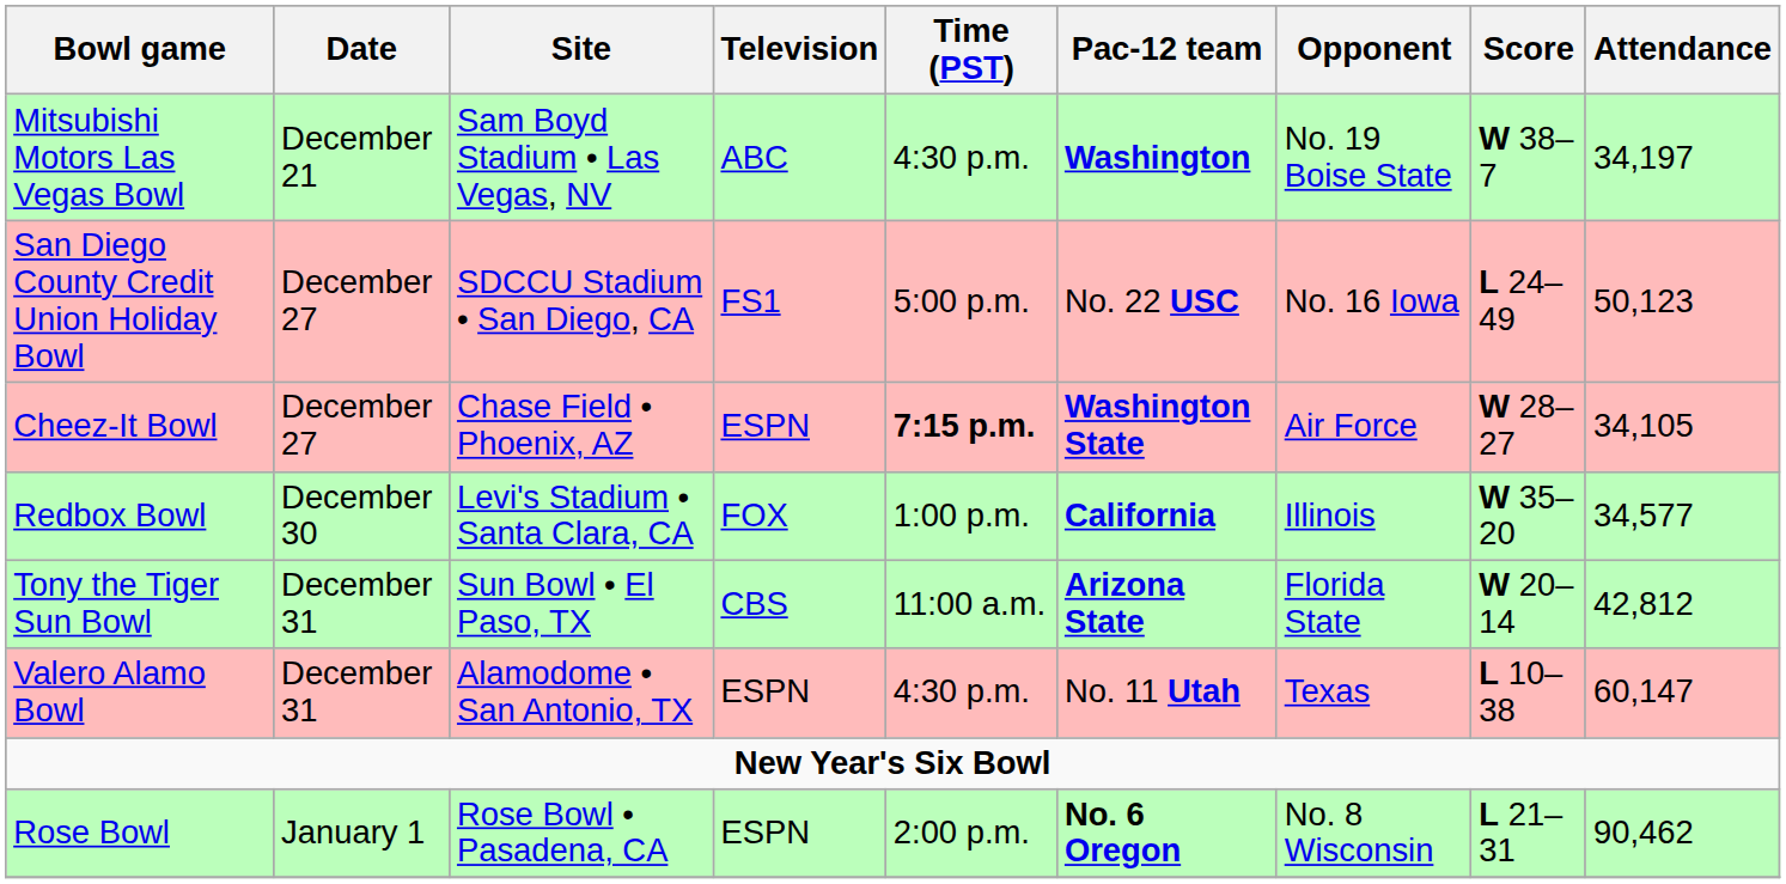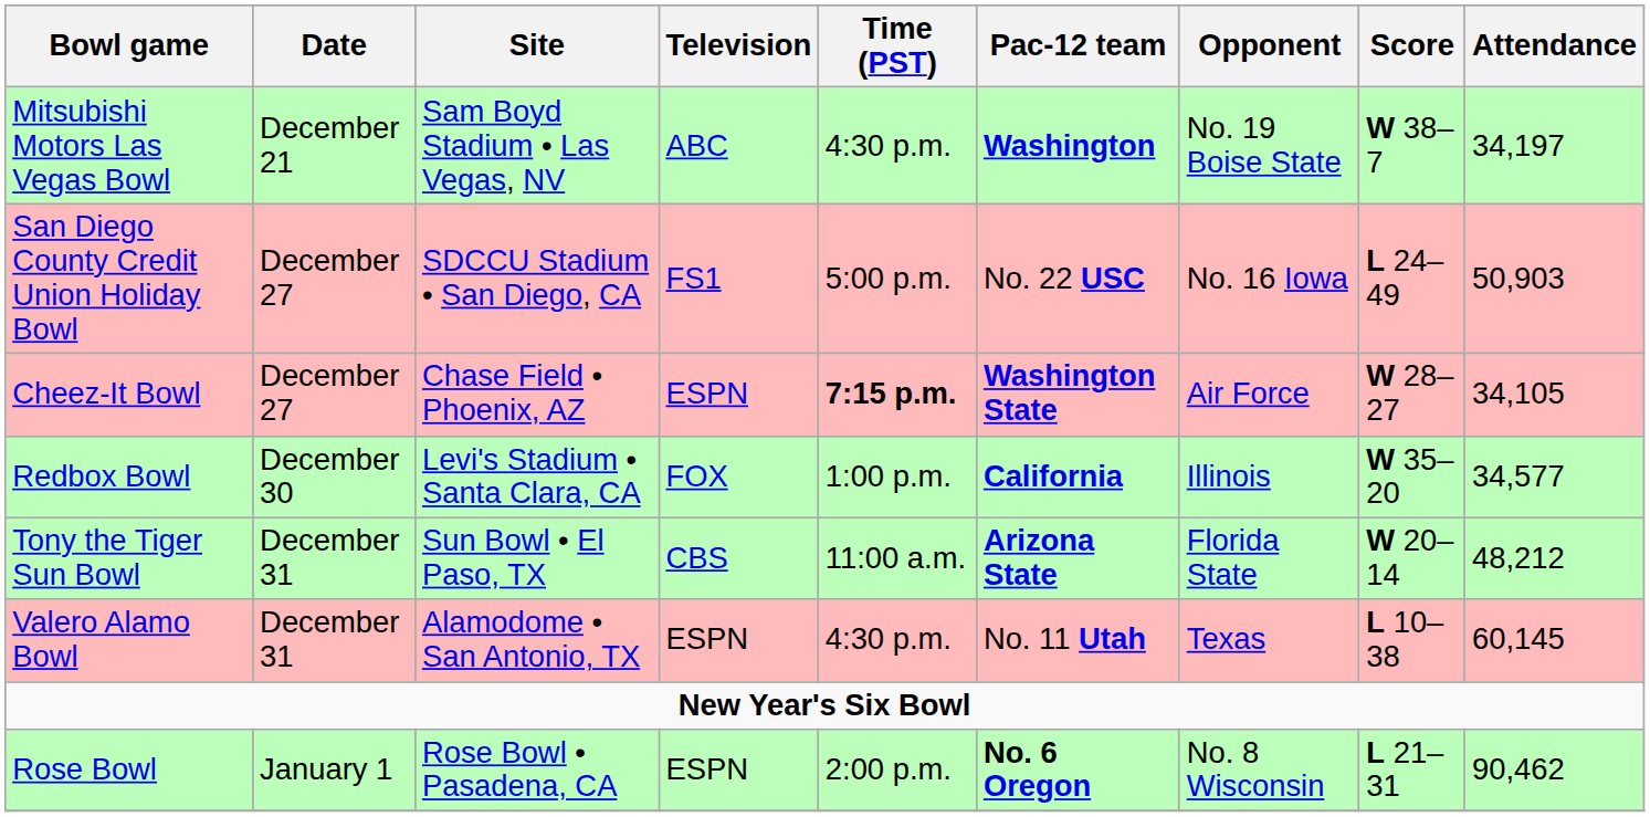 <table class="wikitable">
 <tr>
 <th>Bowl game</th>
 <th>Date</th>
 <th>Site</th>
 <th>Television</th>
 <th>Time (<a href='#'>PST</a>)</th>
 <th>Pac-12 team</th>
 <th>Opponent</th>
 <th>Score</th>
 <th>Attendance</th>
 </tr>
 <tr style="background:#bfb;">
 <td><a href='#'>Mitsubishi Motors Las Vegas Bowl</a></td>
 <td>December 21</td>
 <td><a href='#'>Sam Boyd Stadium</a> • <a href='#'>Las Vegas</a>, <a href='#'>NV</a></td>
 <td><a href='#'>ABC</a></td>
 <td>4:30 p.m.</td>
 <td><strong><a href='#'>Washington</a></strong></td>
 <td>No. 19 <a href='#'>Boise State</a></td>
 <td><strong>W</strong> 38–7</td>
 <td>34,197</td>
 </tr>
 <tr style="background:#fbb;">
 <td><a href='#'>San Diego County Credit Union Holiday Bowl</a></td>
 <td>December 27</td>
 <td><a href='#'>SDCCU Stadium</a> • <a href='#'>San Diego</a>, <a href='#'>CA</a></td>
 <td><a href='#'>FS1</a></td>
 <td>5:00 p.m.</td>
 <td>No. 22 <strong><a href='#'>USC</a></strong></td>
 <td>No. 16 <a href='#'>Iowa</a></td>
 <td><strong>L</strong> 24–49</td>
-<td>50,123</td>
+<td>50,903</td>
 </tr>
 <tr style="background:#fbb;">
 <td><a href='#'>Cheez-It Bowl</a></td>
 <td>December 27</td>
 <td><a href='#'>Chase Field</a> • <a href='#'>Phoenix, AZ</a></td>
 <td><a href='#'>ESPN</a></td>
 <td><strong>7:15 p.m.</strong></td>
 <td><strong><a href='#'>Washington State</a></strong></td>
 <td><a href='#'>Air Force</a></td>
 <td><strong>W</strong> 28–27</td>
 <td>34,105</td>
 </tr>
 <tr style="background:#bfb;">
 <td><a href='#'>Redbox Bowl</a></td>
 <td>December 30</td>
 <td><a href='#'>Levi's Stadium</a> • <a href='#'>Santa Clara, CA</a></td>
 <td><a href='#'>FOX</a></td>
 <td>1:00 p.m.</td>
 <td><strong><a href='#'>California</a></strong></td>
 <td><a href='#'>Illinois</a></td>
 <td><strong>W</strong> 35–20</td>
 <td>34,577</td>
 </tr>
 <tr style="background:#bfb;">
 <td><a href='#'>Tony the Tiger Sun Bowl</a></td>
 <td>December 31</td>
 <td><a href='#'>Sun Bowl</a> • <a href='#'>El Paso, TX</a></td>
 <td><a href='#'>CBS</a></td>
 <td>11:00 a.m.</td>
 <td><strong><a href='#'>Arizona State</a></strong></td>
 <td><a href='#'>Florida State</a></td>
 <td><strong>W</strong> 20–14</td>
-<td>42,812</td>
+<td>48,212</td>
 </tr>
 <tr style="background:#fbb;">
 <td><a href='#'>Valero Alamo Bowl</a></td>
 <td>December 31</td>
 <td><a href='#'>Alamodome</a> • <a href='#'>San Antonio, TX</a></td>
 <td>ESPN</td>
 <td>4:30 p.m.</td>
 <td>No. 11 <strong><a href='#'>Utah</a></strong></td>
 <td><a href='#'>Texas</a></td>
 <td><strong>L</strong> 10–38</td>
-<td>60,147</td>
+<td>60,145</td>
 </tr>
 <tr>
 <td colspan="9" style="text-align:center;"><strong>New Year's Six Bowl</strong></td>
 </tr>
 <tr style="background:#bfb;">
 <td><a href='#'>Rose Bowl</a></td>
 <td>January 1</td>
 <td><a href='#'>Rose Bowl</a> • <a href='#'>Pasadena, CA</a></td>
 <td>ESPN</td>
 <td>2:00 p.m.</td>
 <td><strong>No. 6 <a href='#'>Oregon</a></strong></td>
 <td>No. 8 <a href='#'>Wisconsin</a></td>
 <td><strong>L</strong> 21–31</td>
 <td>90,462</td>
 </tr>
 <tr>
 </tr>
 </table>
